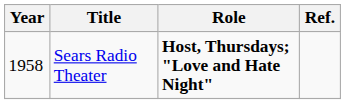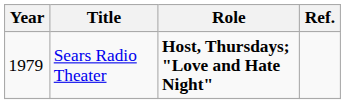 <table class="wikitable" style="width: 50%;">
 <tr>
 <th style="width: 2%;">Year</th>
 <th style="width: 23%;">Title</th>
 <th style="width: 30%;">Role</th>
 <th style="width: 2%;">Ref.</th>
 </tr>
 <tr>
-<td>1958</td>
+<td>1979</td>
 <td><a href='#'>Sears Radio Theater</a></td>
 <td><strong>Host, Thursdays; "Love and Hate Night"</strong></td>
 <td></td>
 </tr>
 <tr>
 </tr>
 </table>
